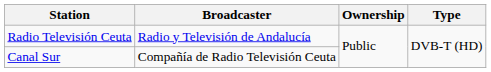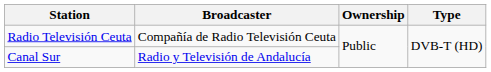 <table class="wikitable">
 <tr>
 <th>Station</th>
 <th>Broadcaster</th>
 <th>Ownership</th>
 <th>Type</th>
 </tr>
 <tr>
 <td><a href='#'>Radio Televisión Ceuta</a></td>
-<td><a href='#'>Radio y Televisión de Andalucía</a></td>
+<td>Compañía de Radio Televisión Ceuta</td>
 <td rowspan="2">Public</td>
 <td rowspan="2">DVB-T (HD)</td>
 </tr>
 <tr>
 <td><a href='#'>Canal Sur</a></td>
-<td>Compañía de Radio Televisión Ceuta</td>
+<td><a href='#'>Radio y Televisión de Andalucía</a></td>
 </tr>
 </table>
